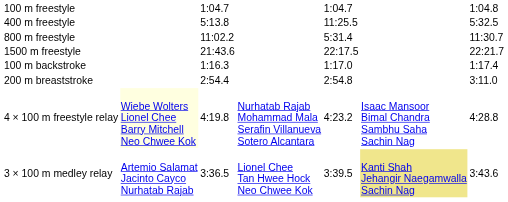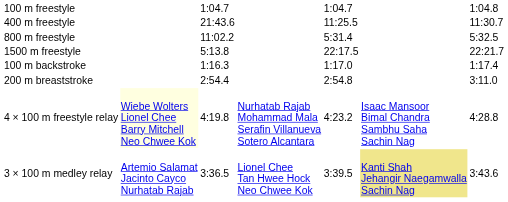 <table>
 <tr>
 <td>100 m freestyle<br></td>
 <td></td>
 <td>1:04.7</td>
 <td></td>
 <td>1:04.7</td>
 <td></td>
 <td>1:04.8</td>
 </tr>
 <tr>
 <td>400 m freestyle<br></td>
 <td></td>
-<td>5:13.8<br></td>
+<td>21:43.6<br></td>
 <td></td>
 <td>11:25.5</td>
 <td></td>
-<td>5:32.5</td>
+<td>11:30.7</td>
 </tr>
 <tr>
 <td>800 m freestyle<br></td>
 <td></td>
 <td>11:02.2<br></td>
 <td></td>
 <td>5:31.4</td>
 <td></td>
-<td>11:30.7</td>
+<td>5:32.5</td>
 </tr>
 <tr>
 <td>1500 m freestyle<br></td>
 <td></td>
-<td>21:43.6<br></td>
+<td>5:13.8<br></td>
 <td></td>
 <td>22:17.5</td>
 <td></td>
 <td>22:21.7</td>
 </tr>
 <tr>
 <td>100 m backstroke<br></td>
 <td></td>
 <td>1:16.3<br></td>
 <td></td>
 <td>1:17.0</td>
 <td></td>
 <td>1:17.4</td>
 </tr>
 <tr>
 <td>200 m breaststroke<br></td>
 <td></td>
 <td>2:54.4<br></td>
 <td></td>
 <td>2:54.8</td>
 <td></td>
 <td>3:11.0</td>
 </tr>
 <tr>
 <td>4 × 100 m freestyle relay<br></td>
 <td style="background: lightyellow;"><br><a href='#'>Wiebe Wolters</a><br><a href='#'>Lionel Chee</a><br><a href='#'>Barry Mitchell</a><br><a href='#'>Neo Chwee Kok</a></td>
 <td>4:19.8<br></td>
 <td><br><a href='#'>Nurhatab Rajab</a><br><a href='#'>Mohammad Mala</a><br><a href='#'>Serafin Villanueva</a><br><a href='#'>Sotero Alcantara</a></td>
 <td>4:23.2</td>
 <td><br><a href='#'>Isaac Mansoor</a><br><a href='#'>Bimal Chandra</a><br><a href='#'>Sambhu Saha</a><br><a href='#'>Sachin Nag</a></td>
 <td>4:28.8</td>
 </tr>
 <tr>
 <td>3 × 100 m medley relay<br></td>
 <td><br><a href='#'>Artemio Salamat</a><br><a href='#'>Jacinto Cayco</a><br><a href='#'>Nurhatab Rajab</a></td>
 <td>3:36.5<br></td>
 <td><br><a href='#'>Lionel Chee</a><br><a href='#'>Tan Hwee Hock</a><br><a href='#'>Neo Chwee Kok</a></td>
 <td>3:39.5</td>
 <td style="background: khaki;"><br><a href='#'>Kanti Shah</a><br><a href='#'>Jehangir Naegamwalla</a><br><a href='#'>Sachin Nag</a></td>
 <td>3:43.6</td>
 </tr>
 </table>
